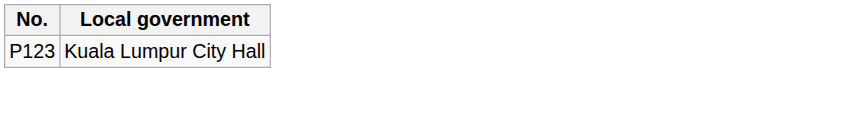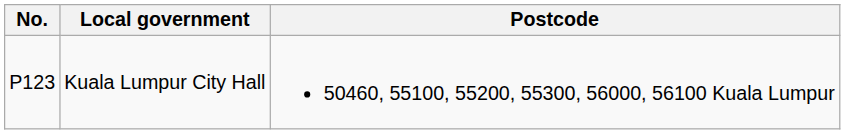 <table class="wikitable">
 <tr>
 <th>No.</th>
 <th>Local government</th>
+<th>Postcode</th>
 </tr>
 <tr>
 <td>P123</td>
 <td>Kuala Lumpur City Hall</td>
+<td><br><ul><li>50460, 55100, 55200, 55300, 56000, 56100 Kuala Lumpur</li></ul></td>
 </tr>
 </table>
